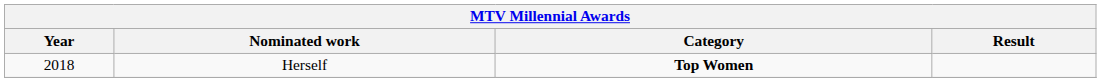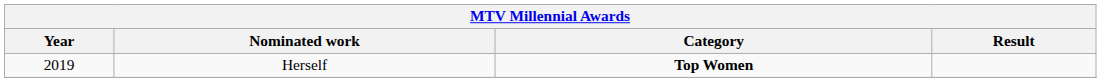 <table style="width:90%;" class="wikitable">
 <tr>
 <th colspan="4" style="text-align:center;"><a href='#'>MTV Millennial Awards</a></th>
 </tr>
 <tr>
 <th style="width:10%;">Year</th>
 <th style="width:35%;">Nominated work</th>
 <th style="width:40%;">Category</th>
 <th style="width:15%;">Result</th>
 </tr>
 <tr>
-<td style="text-align:center;">2018</td>
+<td style="text-align:center;">2019</td>
 <td style="text-align:center;">Herself</td>
 <td style="text-align:center;"><strong>Top Women</strong></td>
 <td></td>
 </tr>
 <tr>
 </tr>
 </table>
